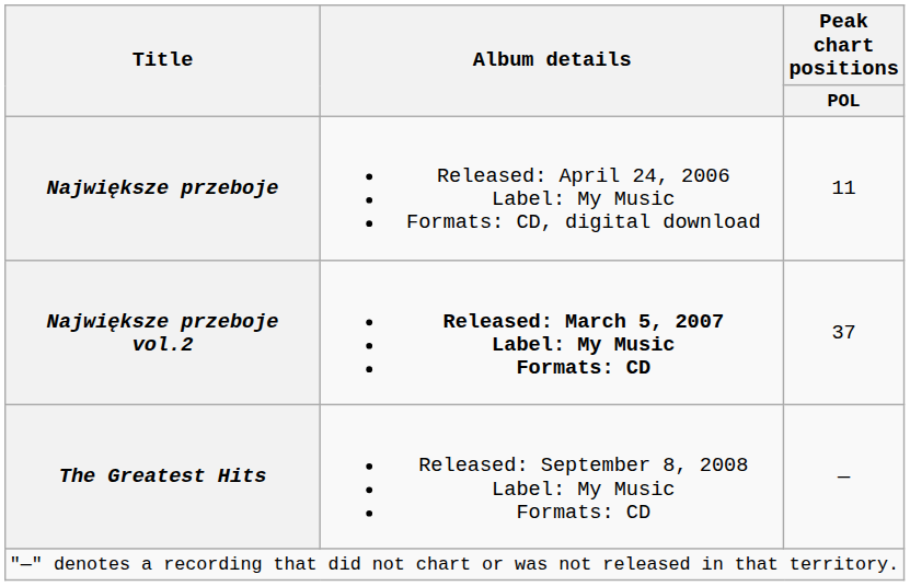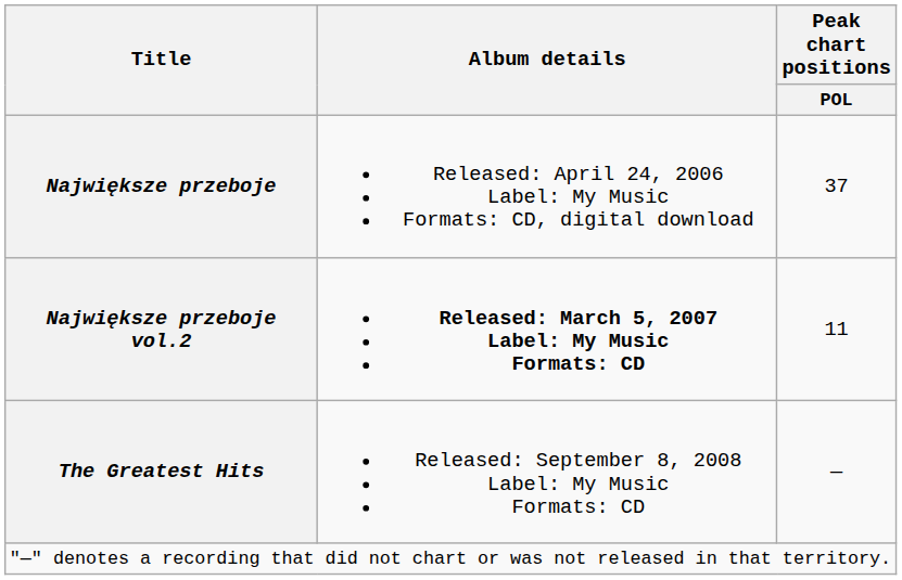 <table class="wikitable plainrowheaders" style="text-align:center;">
 <tr>
 <th scope="col" rowspan="2" style="width:15em;">Title</th>
 <th scope="col" rowspan="2">Album details</th>
 <th scope="col" colspan="1">Peak chart positions</th>
 </tr>
 <tr>
 <th scope="col" style="width:3em;font-size:90%;">POL<br></th>
 </tr>
 <tr>
 <th scope="row"><em>Największe przeboje</em></th>
 <td><br><ul><li>Released: April 24, 2006</li><li>Label: My Music</li><li>Formats: CD, digital download</li></ul></td>
-<td>11</td>
+<td>37</td>
 </tr>
 <tr>
 <th scope="row"><em>Największe przeboje vol.2</em></th>
 <td><strong><br><ul><li>Released: March 5, 2007</li><li>Label: My Music</li><li>Formats: CD</li></ul></strong></td>
-<td>37</td>
+<td>11</td>
 </tr>
 <tr>
 <th scope="row"><em>The Greatest Hits</em></th>
 <td><br><ul><li>Released: September 8, 2008</li><li>Label: My Music</li><li>Formats: CD</li></ul></td>
 <td>—</td>
 </tr>
 <tr>
 <td colspan="10" style="font-size:90%">"—" denotes a recording that did not chart or was not released in that territory.</td>
 </tr>
 </table>
